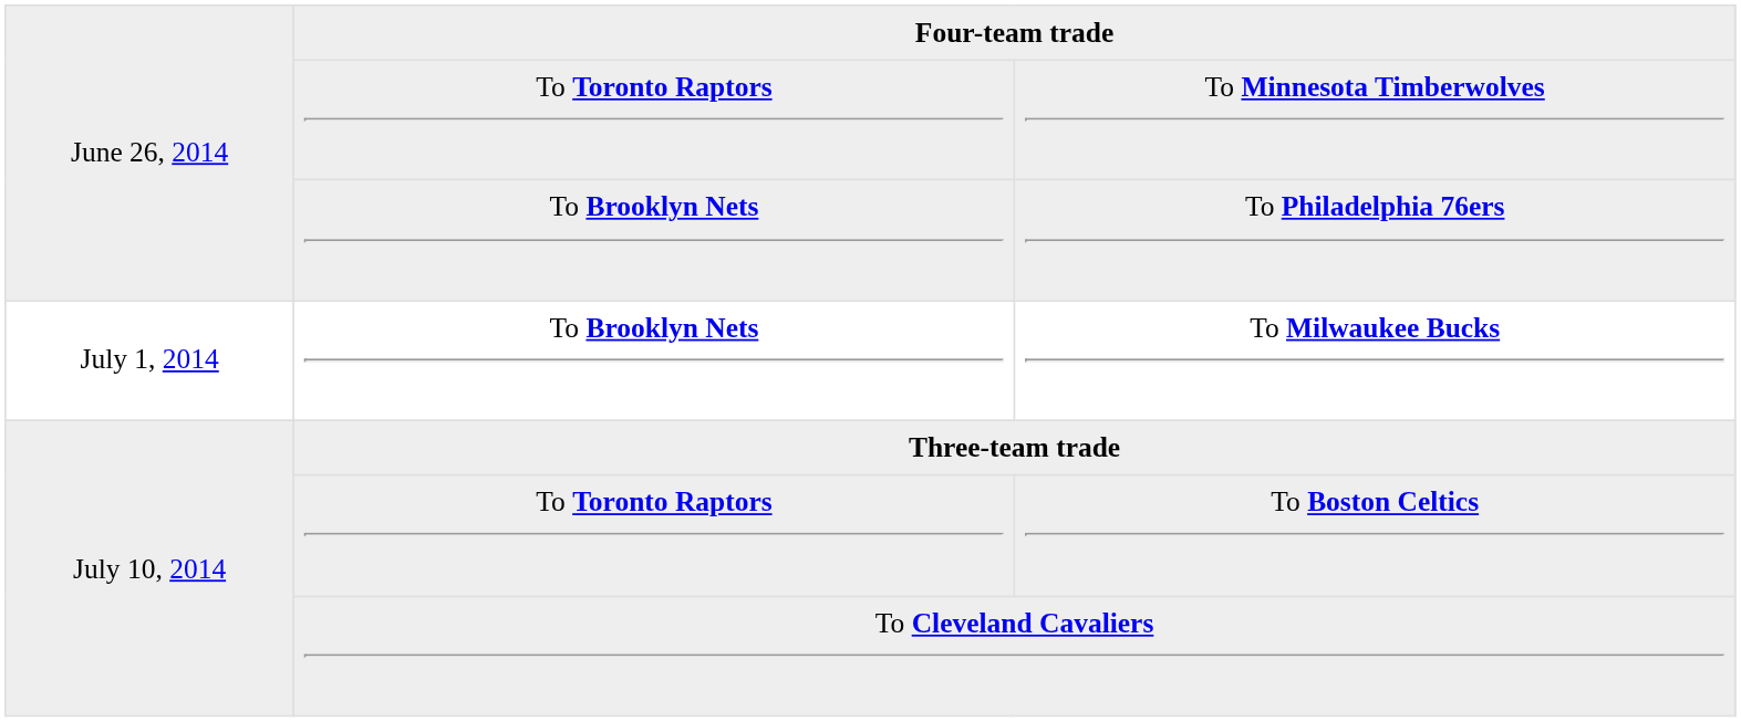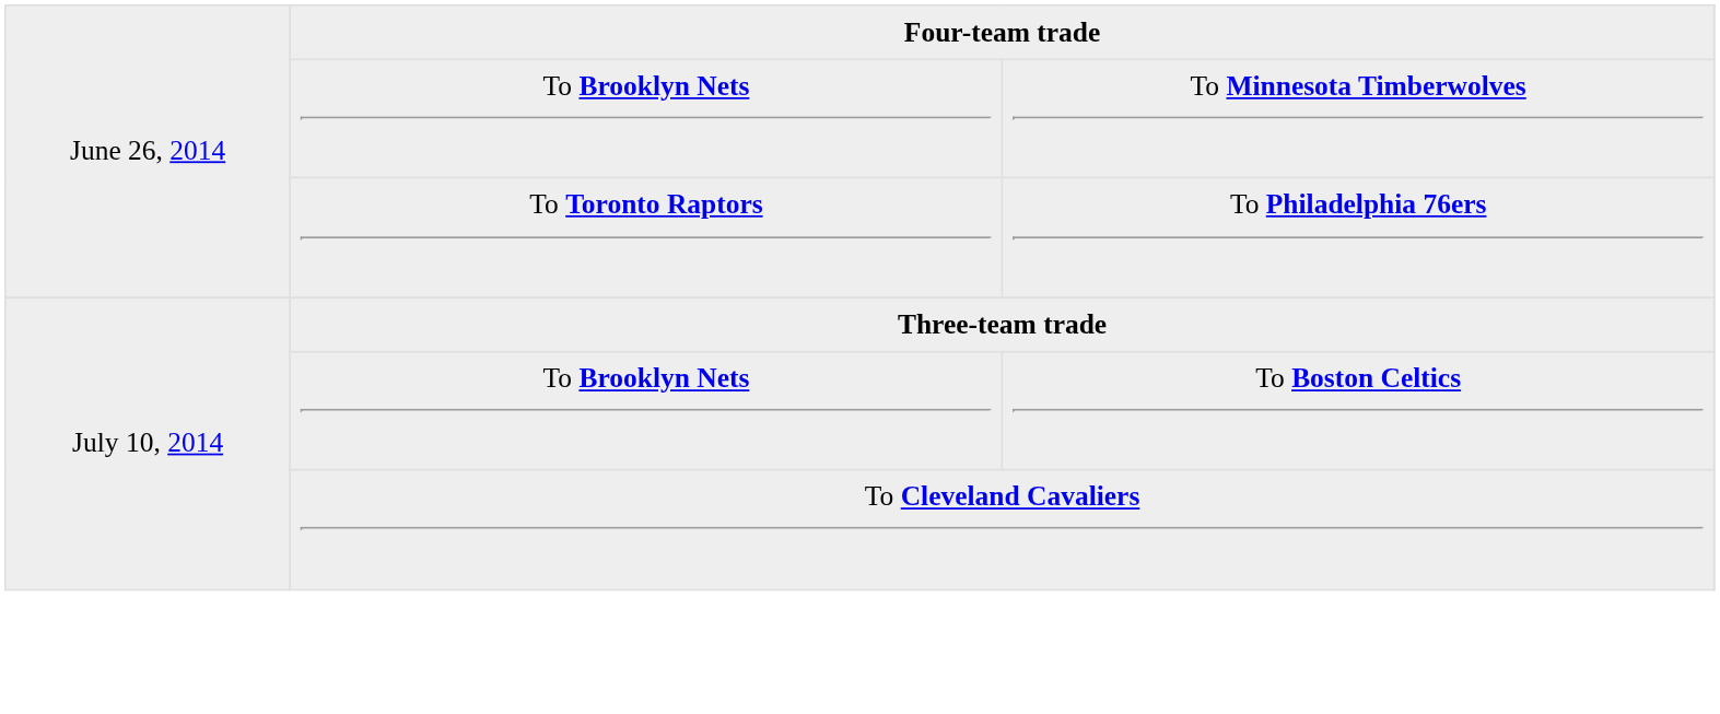 <table border=1 style="border-collapse:collapse; font-size:90%; text-align: center; width: 100%" bordercolor="#DFDFDF"  cellpadding="5">
 <tr bgcolor="#eee">
 <td style="width:12%" rowspan="3">June 26, <a href='#'>2014</a></td>
 <td style="width:30%" valign="top" colspan="2"><strong>Four-team trade</strong></td>
 </tr>
 <tr bgcolor="#eee">
-<td style="width:30%" valign="top">To <strong><a href='#'>Toronto Raptors</a></strong><hr><br></td>
+<td style="width:30%" valign="top">To <strong><a href='#'>Brooklyn Nets</a></strong><hr><br></td>
 <td style="width:30%" valign="top">To <strong><a href='#'>Minnesota Timberwolves</a></strong><hr><br></td>
 </tr>
 <tr bgcolor="#eee">
-<td style="width:30%" valign="top">To <strong><a href='#'>Brooklyn Nets</a></strong><hr><br></td>
+<td style="width:30%" valign="top">To <strong><a href='#'>Toronto Raptors</a></strong><hr><br></td>
 <td style="width:30%" valign="top">To <strong><a href='#'>Philadelphia 76ers</a></strong><hr><br></td>
-</tr>
-<tr bgcolor="#fff">
-<td>July 1, <a href='#'>2014</a></td>
-<td valign="top">To <strong><a href='#'>Brooklyn Nets</a></strong><hr><br></td>
-<td valign="top">To <strong><a href='#'>Milwaukee Bucks</a></strong><hr><br></td>
 </tr>
 <tr bgcolor="#eee">
 <td style="width:12%" rowspan="3">July 10, <a href='#'>2014</a></td>
 <td style="width:30%" valign="top" colspan="2"><strong>Three-team trade</strong></td>
 </tr>
 <tr bgcolor="#eee">
-<td style="width:30%" valign="top">To <strong><a href='#'>Toronto Raptors</a></strong><hr><br></td>
+<td style="width:30%" valign="top">To <strong><a href='#'>Brooklyn Nets</a></strong><hr><br></td>
 <td style="width:30%" valign="top">To <strong><a href='#'>Boston Celtics</a></strong><hr><br></td>
 </tr>
 <tr bgcolor="#eee">
 <td style="width:30%" valign="top" colspan="2">To <strong><a href='#'>Cleveland Cavaliers</a></strong><hr><br></td>
 </tr>
 </table>
